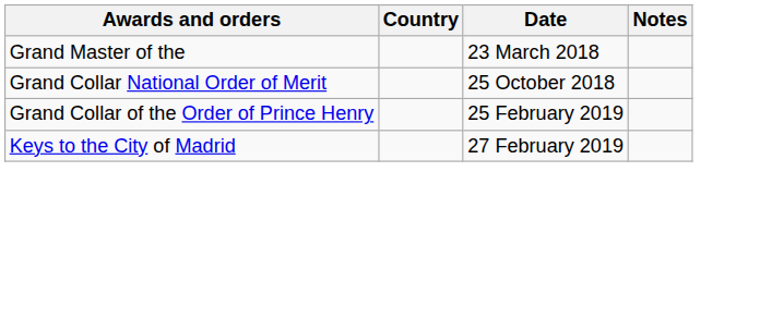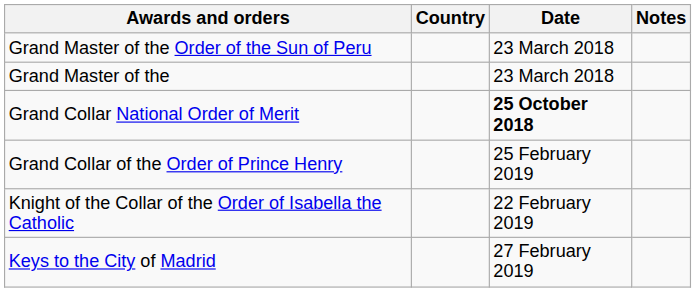 <table class="wikitable">
 <tr>
 <th>Awards and orders</th>
 <th>Country</th>
 <th>Date</th>
 <th>Notes</th>
+</tr>
+<tr>
+<td> Grand Master of the <a href='#'>Order of the Sun of Peru</a></td>
+<td></td>
+<td>23 March 2018</td>
+<td></td>
 </tr>
 <tr>
 <td> Grand Master of the </td>
 <td></td>
 <td>23 March 2018</td>
 <td></td>
 </tr>
 <tr>
 <td> Grand Collar <a href='#'>National Order of Merit</a></td>
 <td></td>
-<td>25 October 2018</td>
+<td><strong>25 October 2018</strong></td>
 <td></td>
 </tr>
 <tr>
 <td> Grand Collar of the <a href='#'>Order of Prince Henry</a></td>
 <td></td>
 <td>25 February 2019</td>
 <td></td>
 </tr>
 <tr>
+<td> Knight of the Collar of the <a href='#'>Order of Isabella the Catholic</a></td>
+<td></td>
+<td>22 February 2019</td>
+<td></td>
+</tr>
+<tr>
 <td><a href='#'>Keys to the City</a> of <a href='#'>Madrid</a></td>
 <td></td>
 <td>27 February 2019</td>
 <td></td>
 </tr>
 </table>
